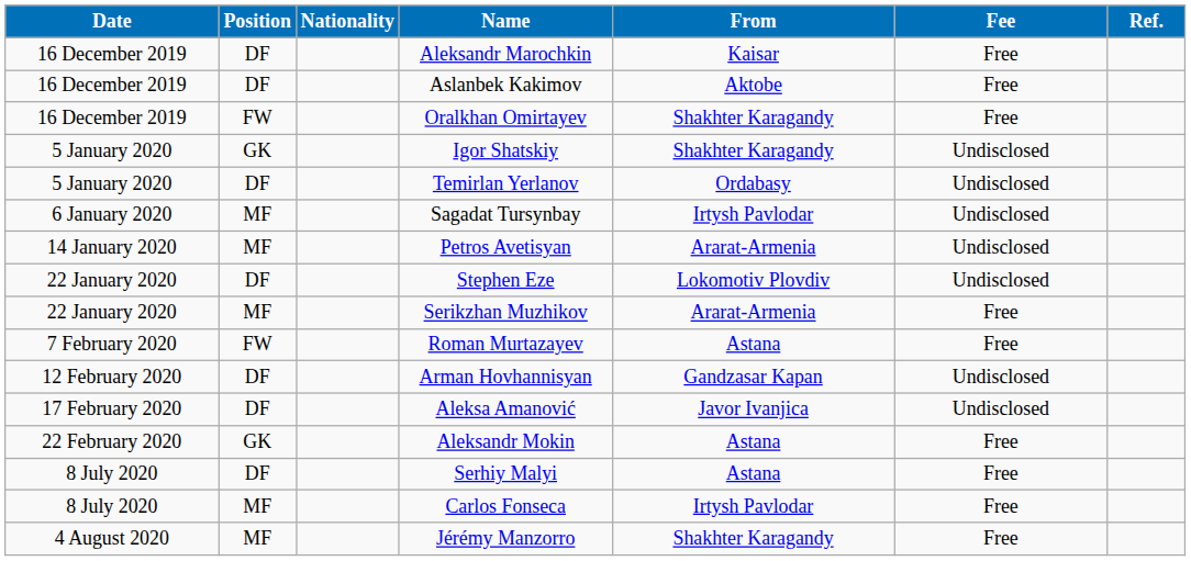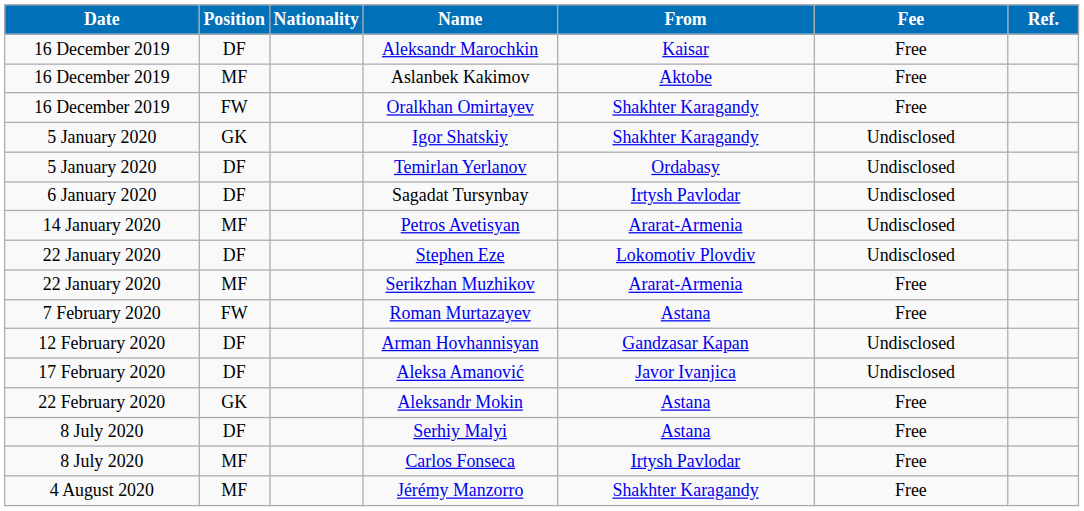 <table class="wikitable"  style="text-align:center; font-size:90%; ">
 <tr>
 <th style="background:#0070B8; color:#FFFFFF; width:150px;">Date</th>
 <th style="background:#0070B8; color:#FFFFFF; width:50px;">Position</th>
 <th style="background:#0070B8; color:#FFFFFF; width:50px;">Nationality</th>
 <th style="background:#0070B8; color:#FFFFFF; width:150px;">Name</th>
 <th style="background:#0070B8; color:#FFFFFF; width:200px;">From</th>
 <th style="background:#0070B8; color:#FFFFFF; width:150px;">Fee</th>
 <th style="background:#0070B8; color:#FFFFFF; width:50px;">Ref.</th>
 </tr>
 <tr>
 <td>16 December 2019</td>
 <td>DF</td>
 <td></td>
 <td><a href='#'>Aleksandr Marochkin</a></td>
 <td><a href='#'>Kaisar</a></td>
 <td>Free</td>
 <td></td>
 </tr>
 <tr>
 <td>16 December 2019</td>
-<td>DF</td>
+<td>MF</td>
 <td></td>
 <td>Aslanbek Kakimov</td>
 <td><a href='#'>Aktobe</a></td>
 <td>Free</td>
 <td></td>
 </tr>
 <tr>
 <td>16 December 2019</td>
 <td>FW</td>
 <td></td>
 <td><a href='#'>Oralkhan Omirtayev</a></td>
 <td><a href='#'>Shakhter Karagandy</a></td>
 <td>Free</td>
 <td></td>
 </tr>
 <tr>
 <td>5 January 2020</td>
 <td>GK</td>
 <td></td>
 <td><a href='#'>Igor Shatskiy</a></td>
 <td><a href='#'>Shakhter Karagandy</a></td>
 <td>Undisclosed</td>
 <td></td>
 </tr>
 <tr>
 <td>5 January 2020</td>
 <td>DF</td>
 <td></td>
 <td><a href='#'>Temirlan Yerlanov</a></td>
 <td><a href='#'>Ordabasy</a></td>
 <td>Undisclosed</td>
 <td></td>
 </tr>
 <tr>
 <td>6 January 2020</td>
-<td>MF</td>
+<td>DF</td>
 <td></td>
 <td>Sagadat Tursynbay</td>
 <td><a href='#'>Irtysh Pavlodar</a></td>
 <td>Undisclosed</td>
 <td></td>
 </tr>
 <tr>
 <td>14 January 2020</td>
 <td>MF</td>
 <td></td>
 <td><a href='#'>Petros Avetisyan</a></td>
 <td><a href='#'>Ararat-Armenia</a></td>
 <td>Undisclosed</td>
 <td></td>
 </tr>
 <tr>
 <td>22 January 2020</td>
 <td>DF</td>
 <td></td>
 <td><a href='#'>Stephen Eze</a></td>
 <td><a href='#'>Lokomotiv Plovdiv</a></td>
 <td>Undisclosed</td>
 <td></td>
 </tr>
 <tr>
 <td>22 January 2020</td>
 <td>MF</td>
 <td></td>
 <td><a href='#'>Serikzhan Muzhikov</a></td>
 <td><a href='#'>Ararat-Armenia</a></td>
 <td>Free</td>
 <td></td>
 </tr>
 <tr>
 <td>7 February 2020</td>
 <td>FW</td>
 <td></td>
 <td><a href='#'>Roman Murtazayev</a></td>
 <td><a href='#'>Astana</a></td>
 <td>Free</td>
 <td></td>
 </tr>
 <tr>
 <td>12 February 2020</td>
 <td>DF</td>
 <td></td>
 <td><a href='#'>Arman Hovhannisyan</a></td>
 <td><a href='#'>Gandzasar Kapan</a></td>
 <td>Undisclosed</td>
 <td></td>
 </tr>
 <tr>
 <td>17 February 2020</td>
 <td>DF</td>
 <td></td>
 <td><a href='#'>Aleksa Amanović</a></td>
 <td><a href='#'>Javor Ivanjica</a></td>
 <td>Undisclosed</td>
 <td></td>
 </tr>
 <tr>
 <td>22 February 2020</td>
 <td>GK</td>
 <td></td>
 <td><a href='#'>Aleksandr Mokin</a></td>
 <td><a href='#'>Astana</a></td>
 <td>Free</td>
 <td></td>
 </tr>
 <tr>
 <td>8 July 2020</td>
 <td>DF</td>
 <td></td>
 <td><a href='#'>Serhiy Malyi</a></td>
 <td><a href='#'>Astana</a></td>
 <td>Free</td>
 <td></td>
 </tr>
 <tr>
 <td>8 July 2020</td>
 <td>MF</td>
 <td></td>
 <td><a href='#'>Carlos Fonseca</a></td>
 <td><a href='#'>Irtysh Pavlodar</a></td>
 <td>Free</td>
 <td></td>
 </tr>
 <tr>
 <td>4 August 2020</td>
 <td>MF</td>
 <td></td>
 <td><a href='#'>Jérémy Manzorro</a></td>
 <td><a href='#'>Shakhter Karagandy</a></td>
 <td>Free</td>
 <td></td>
 </tr>
 </table>
